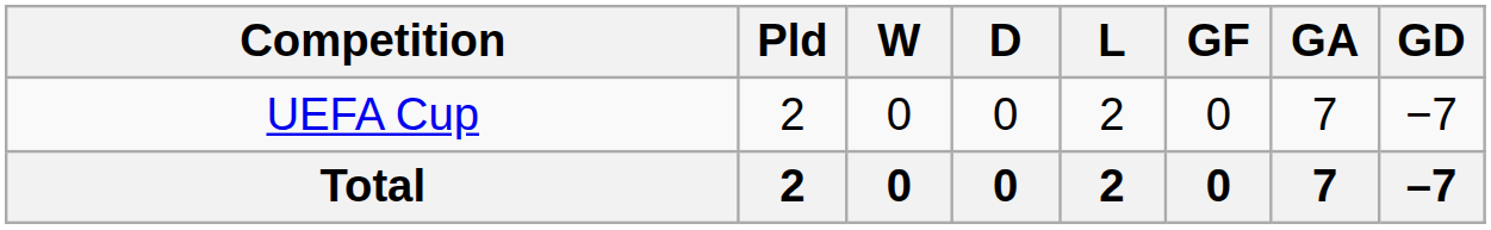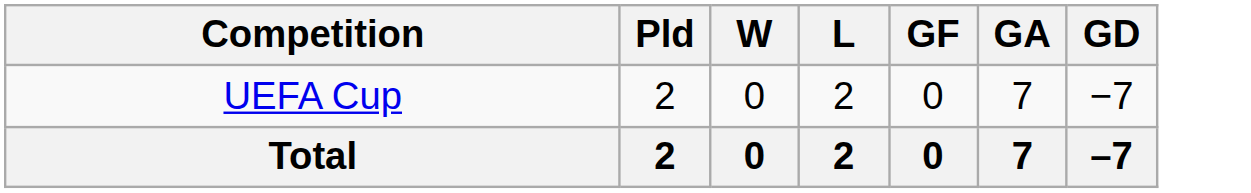 <table class="wikitable sortable" style="text-align:center;">
 <tr>
 <th width="250">Competition</th>
 <th width="30">Pld</th>
 <th width="30">W</th>
-<th width="30">D</th>
 <th width="30">L</th>
 <th width="30">GF</th>
 <th width="30">GA</th>
 <th width="30">GD</th>
 </tr>
 <tr>
 <td><a href='#'>UEFA Cup</a></td>
 <td>2</td>
-<td>0</td>
 <td>0</td>
 <td>2</td>
 <td>0</td>
 <td>7</td>
 <td>−7</td>
 </tr>
 <tr class="sort-bottom">
 <th>Total</th>
 <th>2</th>
 <th>0</th>
-<th>0</th>
 <th>2</th>
 <th>0</th>
 <th>7</th>
 <th>–7</th>
 </tr>
 </table>
